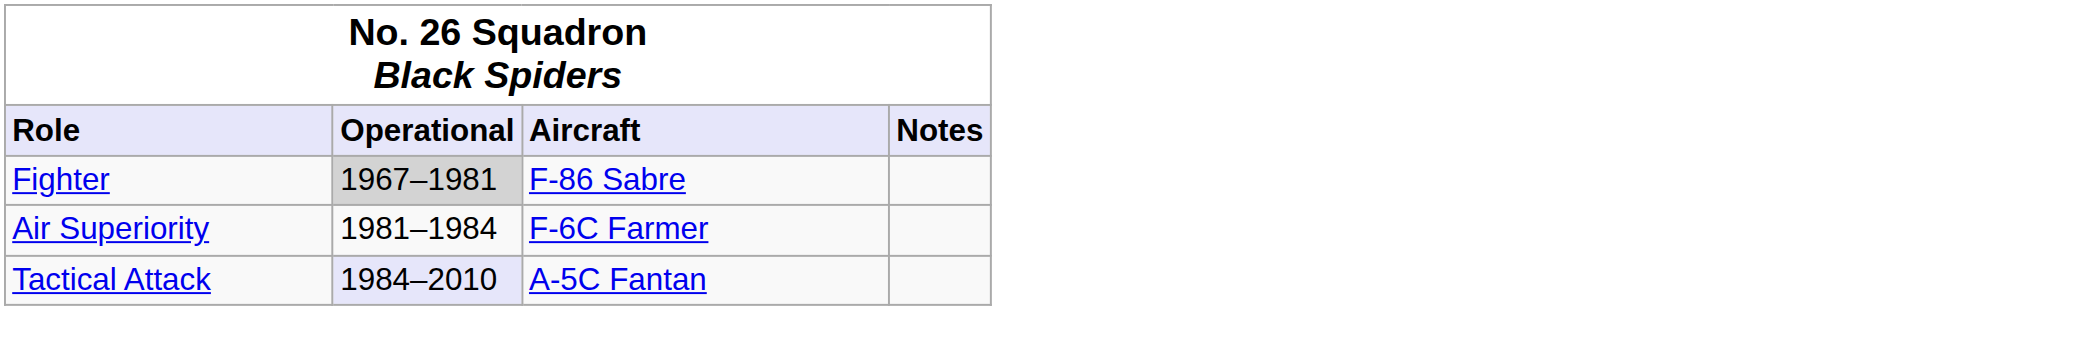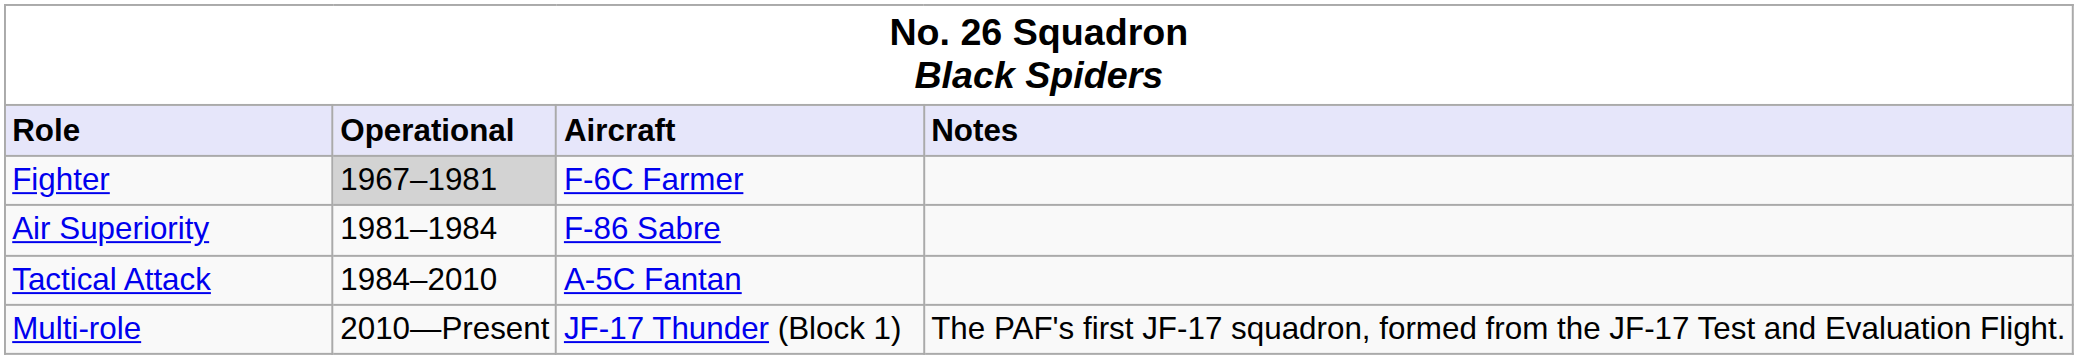 <table class="wikitable">
 <tr>
 <th style="text-align: middle; background: white;" colspan="4"><big>No. 26 Squadron <br><em>Black Spiders</em></big></th>
 </tr>
 <tr>
 <th style="text-align: left; background: lavender;" width="160">Role</th>
 <th style="text-align: left; background: lavender;" width=" ">Operational</th>
 <th style="text-align: left; background: lavender;" width="180">Aircraft</th>
 <th style="text-align: left; background: lavender;" width=" ">Notes</th>
 </tr>
 <tr valign="top">
 <td><a href='#'>Fighter</a></td>
 <td style="background: lightgrey;">1967–1981</td>
-<td><a href='#'>F-86 Sabre</a></td>
+<td><a href='#'>F-6C Farmer</a></td>
 <td></td>
 </tr>
 <tr>
 <td><a href='#'>Air Superiority</a></td>
 <td>1981–1984</td>
-<td><a href='#'>F-6C Farmer</a></td>
+<td><a href='#'>F-86 Sabre</a></td>
 <td></td>
 </tr>
 <tr>
 <td><a href='#'>Tactical Attack</a></td>
-<td style="background: lavender;">1984–2010</td>
+<td>1984–2010</td>
 <td><a href='#'>A-5C Fantan</a></td>
 <td></td>
 </tr>
+<tr>
+<td><a href='#'>Multi-role</a></td>
+<td>2010—Present</td>
+<td><a href='#'>JF-17 Thunder</a> (Block 1)</td>
+<td>The PAF's first JF-17 squadron, formed from the JF-17 Test and Evaluation Flight.</td>
+</tr>
 </table>
